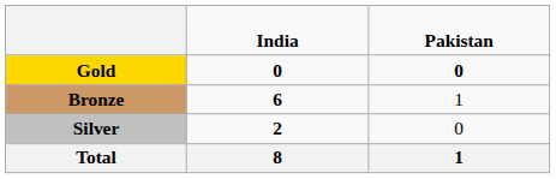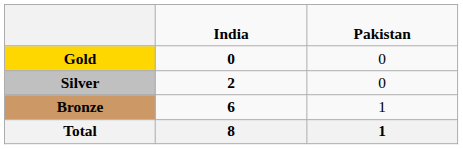 <table class="wikitable" style="text-align:center">
 <tr>
 <th style="width:150px;"></th>
 <td style="width:150px;" style="background-color:#0044AA"><span><br><strong>India</strong></span></td>
 <td style="width:150px;"style="background-color:green"><span><br><strong>Pakistan</strong></span></td>
 </tr>
 <tr>
 <td style="background:gold"><strong>Gold</strong></td>
 <td><strong>0</strong></td>
-<td><strong>0</strong></td>
+<td>0</td>
+</tr>
+<tr>
+<td style="background:silver"><strong>Silver</strong></td>
+<td><strong>2</strong></td>
+<td>0</td>
 </tr>
 <tr>
 <td style="background:#cc9966"><strong>Bronze</strong></td>
 <td><strong>6</strong></td>
 <td>1</td>
 </tr>
 <tr>
-<td style="background:silver"><strong>Silver</strong></td>
-<td><strong>2</strong></td>
-<td>0</td>
-</tr>
-<tr>
 <th>Total</th>
 <th><strong>8</strong></th>
 <th>1</th>
 </tr>
 </table>
